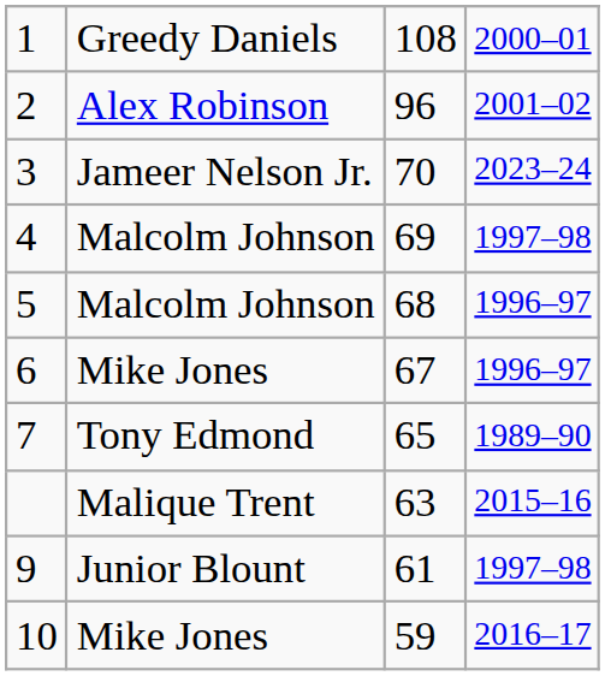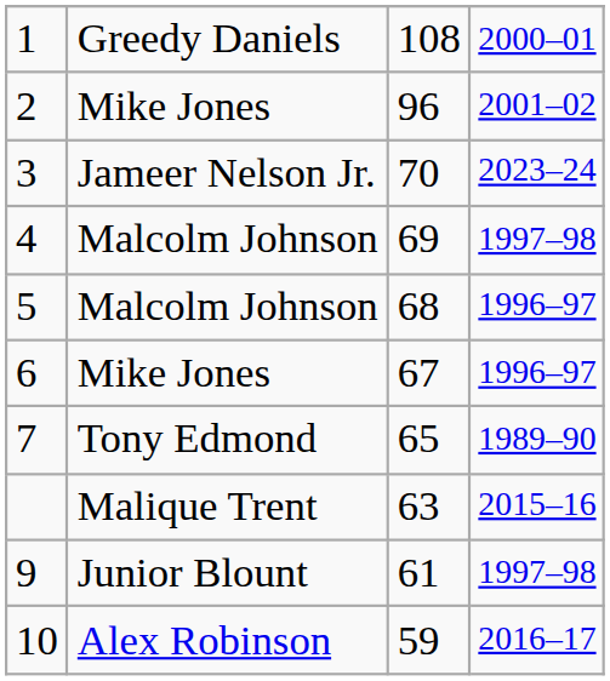 <table class="wikitable">
 <tr>
 </tr>
 <tr>
 <td>1</td>
 <td>Greedy Daniels</td>
 <td>108</td>
 <td style="font-size:80%;"><a href='#'>2000–01</a></td>
 </tr>
 <tr>
 <td>2</td>
-<td><a href='#'>Alex Robinson</a></td>
+<td>Mike Jones</td>
 <td>96</td>
 <td style="font-size:80%;"><a href='#'>2001–02</a></td>
 </tr>
 <tr>
 <td>3</td>
 <td>Jameer Nelson Jr.</td>
 <td>70</td>
 <td style="font-size:80%;"><a href='#'>2023–24</a></td>
 </tr>
 <tr>
 <td>4</td>
 <td>Malcolm Johnson</td>
 <td>69</td>
 <td style="font-size:80%;"><a href='#'>1997–98</a></td>
 </tr>
 <tr>
 <td>5</td>
 <td>Malcolm Johnson</td>
 <td>68</td>
 <td style="font-size:80%;"><a href='#'>1996–97</a></td>
 </tr>
 <tr>
 <td>6</td>
 <td>Mike Jones</td>
 <td>67</td>
 <td style="font-size:80%;"><a href='#'>1996–97</a></td>
 </tr>
 <tr>
 <td>7</td>
 <td>Tony Edmond</td>
 <td>65</td>
 <td style="font-size:80%;"><a href='#'>1989–90</a></td>
 </tr>
 <tr>
 <td></td>
 <td>Malique Trent</td>
 <td>63</td>
 <td style="font-size:80%;"><a href='#'>2015–16</a></td>
 </tr>
 <tr>
 <td>9</td>
 <td>Junior Blount</td>
 <td>61</td>
 <td style="font-size:80%;"><a href='#'>1997–98</a></td>
 </tr>
 <tr>
 <td>10</td>
-<td>Mike Jones</td>
+<td><a href='#'>Alex Robinson</a></td>
 <td>59</td>
 <td style="font-size:80%;"><a href='#'>2016–17</a></td>
 </tr>
 </table>
